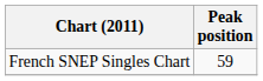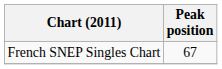 <table class="wikitable sortable">
 <tr>
 <th align="left">Chart (2011)</th>
 <th align="center">Peak<br>position</th>
 </tr>
 <tr>
 <td align="left">French SNEP Singles Chart</td>
-<td align="center">59</td>
+<td align="center">67</td>
 </tr>
 <tr>
 </tr>
 </table>
